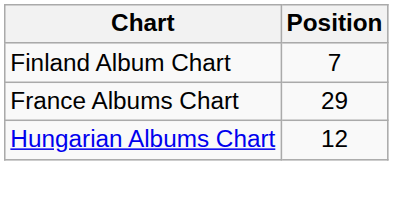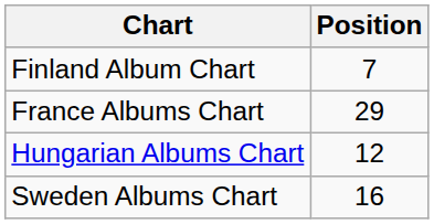 <table class="wikitable sortable">
 <tr>
 <th>Chart</th>
 <th>Position</th>
 </tr>
 <tr>
 <td>Finland Album Chart</td>
 <td align="center">7</td>
 </tr>
 <tr>
 <td>France Albums Chart</td>
 <td align="center">29</td>
 </tr>
 <tr>
 <td><a href='#'>Hungarian Albums Chart</a></td>
 <td align="center">12</td>
 </tr>
+<tr>
+<td>Sweden Albums Chart</td>
+<td align="center">16</td>
+</tr>
 </table>
